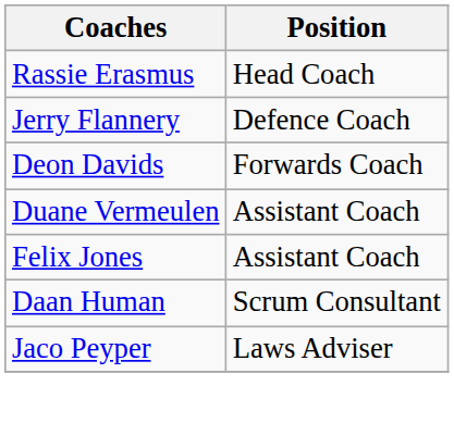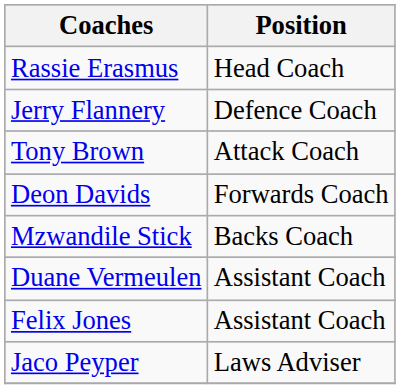 <table class="wikitable">
 <tr>
 <th>Coaches</th>
 <th>Position</th>
 </tr>
 <tr>
 <td> <a href='#'>Rassie Erasmus</a></td>
 <td>Head Coach</td>
 </tr>
 <tr>
 <td> <a href='#'>Jerry Flannery</a></td>
 <td>Defence Coach</td>
 </tr>
 <tr>
+<td> <a href='#'>Tony Brown</a></td>
+<td>Attack Coach</td>
+</tr>
+<tr>
 <td> <a href='#'>Deon Davids</a></td>
 <td>Forwards Coach</td>
+</tr>
+<tr>
+<td> <a href='#'>Mzwandile Stick</a></td>
+<td>Backs Coach</td>
 </tr>
 <tr>
 <td> <a href='#'>Duane Vermeulen</a></td>
 <td>Assistant Coach</td>
 </tr>
 <tr>
 <td> <a href='#'>Felix Jones</a></td>
 <td>Assistant Coach</td>
 </tr>
 <tr>
-<td> <a href='#'>Daan Human</a></td>
-<td>Scrum Consultant</td>
-</tr>
-<tr>
 <td> <a href='#'>Jaco Peyper</a></td>
 <td>Laws Adviser</td>
 </tr>
 <tr>
 </tr>
 </table>
